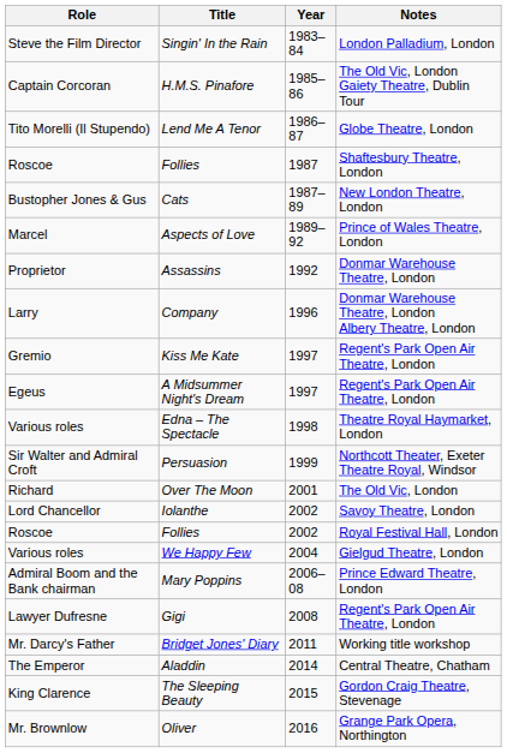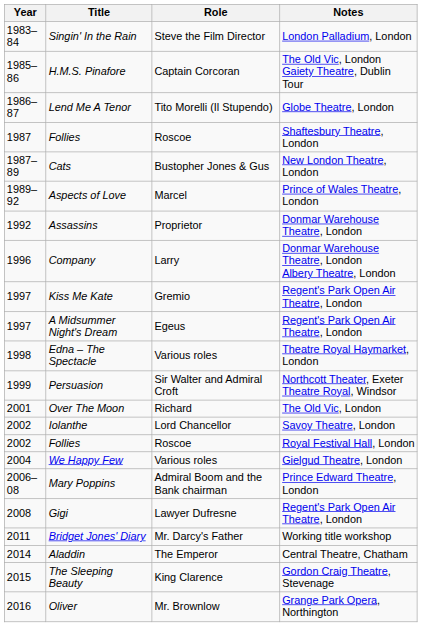 <table class="wikitable sortable">
 <tr>
+<th>Year</th>
+<th>Title</th>
 <th>Role</th>
-<th>Title</th>
-<th>Year</th>
 <th>Notes</th>
 </tr>
 <tr>
+<td>1983–84</td>
+<td><em>Singin' In the Rain</em></td>
 <td>Steve the Film Director</td>
-<td><em>Singin' In the Rain</em></td>
-<td>1983–84</td>
 <td><a href='#'>London Palladium</a>, London</td>
 </tr>
 <tr>
+<td>1985–86</td>
+<td><em>H.M.S. Pinafore</em></td>
 <td>Captain Corcoran</td>
-<td><em>H.M.S. Pinafore</em></td>
-<td>1985–86</td>
 <td><a href='#'>The Old Vic</a>, London<br><a href='#'>Gaiety Theatre</a>, Dublin<br>Tour</td>
 </tr>
 <tr>
+<td>1986–87</td>
+<td><em>Lend Me A Tenor</em></td>
 <td>Tito Morelli (Il Stupendo)</td>
-<td><em>Lend Me A Tenor</em></td>
-<td>1986–87</td>
 <td><a href='#'>Globe Theatre</a>, London</td>
 </tr>
 <tr>
+<td>1987</td>
+<td><em>Follies</em></td>
 <td>Roscoe</td>
-<td><em>Follies</em></td>
-<td>1987</td>
 <td><a href='#'>Shaftesbury Theatre</a>, London</td>
 </tr>
 <tr>
+<td>1987–89</td>
+<td><em>Cats</em></td>
 <td>Bustopher Jones & Gus</td>
-<td><em>Cats</em></td>
-<td>1987–89</td>
 <td><a href='#'>New London Theatre</a>, London</td>
 </tr>
 <tr>
+<td>1989–92</td>
+<td><em>Aspects of Love</em></td>
 <td>Marcel</td>
-<td><em>Aspects of Love</em></td>
-<td>1989–92</td>
 <td><a href='#'>Prince of Wales Theatre</a>, London</td>
 </tr>
 <tr>
+<td>1992</td>
+<td><em>Assassins</em></td>
 <td>Proprietor</td>
-<td><em>Assassins</em></td>
-<td>1992</td>
 <td><a href='#'>Donmar Warehouse Theatre</a>, London</td>
 </tr>
 <tr>
+<td>1996</td>
+<td><em>Company</em></td>
 <td>Larry</td>
-<td><em>Company</em></td>
-<td>1996</td>
 <td><a href='#'>Donmar Warehouse Theatre</a>, London<br><a href='#'>Albery Theatre</a>, London </td>
 </tr>
 <tr>
+<td>1997</td>
+<td><em>Kiss Me Kate</em></td>
 <td>Gremio</td>
-<td><em>Kiss Me Kate</em></td>
-<td>1997</td>
 <td><a href='#'>Regent's Park Open Air Theatre</a>, London</td>
 </tr>
 <tr>
+<td>1997</td>
+<td><em>A Midsummer Night's Dream</em></td>
 <td>Egeus</td>
-<td><em>A Midsummer Night's Dream</em></td>
-<td>1997</td>
 <td><a href='#'>Regent's Park Open Air Theatre</a>, London</td>
 </tr>
 <tr>
+<td>1998</td>
+<td><em>Edna – The Spectacle</em></td>
 <td>Various roles</td>
-<td><em>Edna – The Spectacle</em></td>
-<td>1998</td>
 <td><a href='#'>Theatre Royal Haymarket</a>, London</td>
 </tr>
 <tr>
+<td>1999</td>
+<td><em>Persuasion</em></td>
 <td>Sir Walter and Admiral Croft</td>
-<td><em>Persuasion</em></td>
-<td>1999</td>
 <td><a href='#'>Northcott Theater</a>, Exeter<br><a href='#'>Theatre Royal</a>, Windsor</td>
 </tr>
 <tr>
+<td>2001</td>
+<td><em>Over The Moon</em></td>
 <td>Richard</td>
-<td><em>Over The Moon</em></td>
-<td>2001</td>
 <td><a href='#'>The Old Vic</a>, London</td>
 </tr>
 <tr>
+<td>2002</td>
+<td><em>Iolanthe</em></td>
 <td>Lord Chancellor</td>
-<td><em>Iolanthe</em></td>
-<td>2002</td>
 <td><a href='#'>Savoy Theatre</a>, London</td>
 </tr>
 <tr>
+<td>2002</td>
+<td><em>Follies</em></td>
 <td>Roscoe</td>
-<td><em>Follies</em></td>
-<td>2002</td>
 <td><a href='#'>Royal Festival Hall</a>, London</td>
 </tr>
 <tr>
+<td>2004</td>
+<td><em><a href='#'>We Happy Few</a></em></td>
 <td>Various roles</td>
-<td><em><a href='#'>We Happy Few</a></em></td>
-<td>2004</td>
 <td><a href='#'>Gielgud Theatre</a>, London </td>
 </tr>
 <tr>
+<td>2006–08</td>
+<td><em>Mary Poppins</em></td>
 <td>Admiral Boom and the Bank chairman</td>
-<td><em>Mary Poppins</em></td>
-<td>2006–08</td>
 <td><a href='#'>Prince Edward Theatre</a>, London</td>
 </tr>
 <tr>
+<td>2008</td>
+<td><em>Gigi</em></td>
 <td>Lawyer Dufresne</td>
-<td><em>Gigi</em></td>
-<td>2008</td>
 <td><a href='#'>Regent's Park Open Air Theatre</a>, London</td>
 </tr>
 <tr>
+<td>2011</td>
+<td><em><a href='#'>Bridget Jones' Diary</a></em></td>
 <td>Mr. Darcy's Father</td>
-<td><em><a href='#'>Bridget Jones' Diary</a></em></td>
-<td>2011</td>
 <td>Working title workshop</td>
 </tr>
 <tr>
+<td>2014</td>
+<td><em>Aladdin</em></td>
 <td>The Emperor</td>
-<td><em>Aladdin</em></td>
-<td>2014</td>
 <td>Central Theatre, Chatham</td>
 </tr>
 <tr>
+<td>2015</td>
+<td><em>The Sleeping Beauty</em></td>
 <td>King Clarence</td>
-<td><em>The Sleeping Beauty</em></td>
-<td>2015</td>
 <td><a href='#'>Gordon Craig Theatre</a>, Stevenage</td>
 </tr>
 <tr>
+<td>2016</td>
+<td><em>Oliver</em></td>
 <td>Mr. Brownlow</td>
-<td><em>Oliver</em></td>
-<td>2016</td>
 <td><a href='#'>Grange Park Opera</a>, Northington</td>
 </tr>
 </table>
